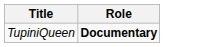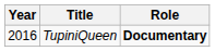 <table class="wikitable sortable">
 <tr>
+<th>Year</th>
 <th>Title</th>
 <th>Role</th>
 </tr>
 <tr>
+<td>2016</td>
 <td><em>TupiniQueen</em></td>
 <td><strong>Documentary</strong></td>
 </tr>
 </table>
